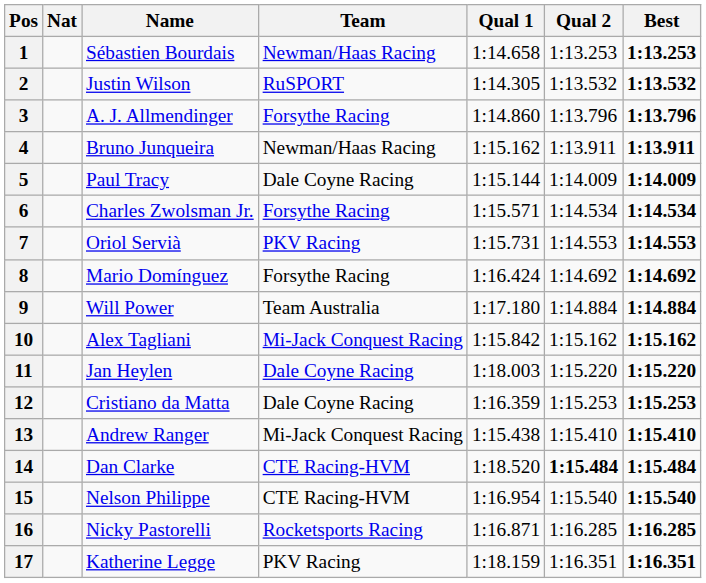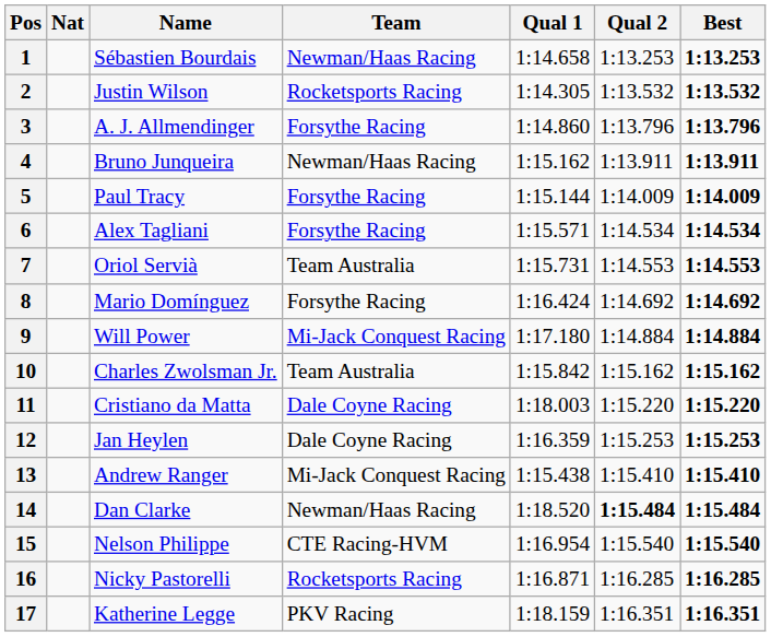 <table class="wikitable" style="font-size: 95%;">
 <tr>
 <th>Pos</th>
 <th>Nat</th>
 <th>Name</th>
 <th>Team</th>
 <th>Qual 1</th>
 <th>Qual 2</th>
 <th>Best</th>
 </tr>
 <tr>
 <th>1</th>
 <td></td>
 <td><a href='#'>Sébastien Bourdais</a></td>
 <td><a href='#'>Newman/Haas Racing</a></td>
 <td>1:14.658</td>
 <td>1:13.253</td>
 <td><strong>1:13.253</strong></td>
 </tr>
 <tr>
 <th>2</th>
 <td></td>
 <td><a href='#'>Justin Wilson</a></td>
-<td><a href='#'>RuSPORT</a></td>
+<td><a href='#'>Rocketsports Racing</a></td>
 <td>1:14.305</td>
 <td>1:13.532</td>
 <td><strong>1:13.532</strong></td>
 </tr>
 <tr>
 <th>3</th>
 <td></td>
 <td><a href='#'>A. J. Allmendinger</a></td>
 <td><a href='#'>Forsythe Racing</a></td>
 <td>1:14.860</td>
 <td>1:13.796</td>
 <td><strong>1:13.796</strong></td>
 </tr>
 <tr>
 <th>4</th>
 <td></td>
 <td><a href='#'>Bruno Junqueira</a></td>
 <td>Newman/Haas Racing</td>
 <td>1:15.162</td>
 <td>1:13.911</td>
 <td><strong>1:13.911</strong></td>
 </tr>
 <tr>
 <th>5</th>
 <td></td>
 <td><a href='#'>Paul Tracy</a></td>
-<td>Dale Coyne Racing</td>
+<td><a href='#'>Forsythe Racing</a></td>
 <td>1:15.144</td>
 <td>1:14.009</td>
 <td><strong>1:14.009</strong></td>
 </tr>
 <tr>
 <th>6</th>
 <td></td>
-<td><a href='#'>Charles Zwolsman Jr.</a></td>
+<td><a href='#'>Alex Tagliani</a></td>
 <td><a href='#'>Forsythe Racing</a></td>
 <td>1:15.571</td>
 <td>1:14.534</td>
 <td><strong>1:14.534</strong></td>
 </tr>
 <tr>
 <th>7</th>
 <td></td>
 <td><a href='#'>Oriol Servià</a></td>
-<td><a href='#'>PKV Racing</a></td>
+<td>Team Australia</td>
 <td>1:15.731</td>
 <td>1:14.553</td>
 <td><strong>1:14.553</strong></td>
 </tr>
 <tr>
 <th>8</th>
 <td></td>
 <td><a href='#'>Mario Domínguez</a></td>
 <td>Forsythe Racing</td>
 <td>1:16.424</td>
 <td>1:14.692</td>
 <td><strong>1:14.692</strong></td>
 </tr>
 <tr>
 <th>9</th>
 <td></td>
 <td><a href='#'>Will Power</a></td>
-<td>Team Australia</td>
+<td><a href='#'>Mi-Jack Conquest Racing</a></td>
 <td>1:17.180</td>
 <td>1:14.884</td>
 <td><strong>1:14.884</strong></td>
 </tr>
 <tr>
 <th>10</th>
 <td></td>
-<td><a href='#'>Alex Tagliani</a></td>
-<td><a href='#'>Mi-Jack Conquest Racing</a></td>
+<td><a href='#'>Charles Zwolsman Jr.</a></td>
+<td>Team Australia</td>
 <td>1:15.842</td>
 <td>1:15.162</td>
 <td><strong>1:15.162</strong></td>
 </tr>
 <tr>
 <th>11</th>
 <td></td>
-<td><a href='#'>Jan Heylen</a></td>
+<td><a href='#'>Cristiano da Matta</a></td>
 <td><a href='#'>Dale Coyne Racing</a></td>
 <td>1:18.003</td>
 <td>1:15.220</td>
 <td><strong>1:15.220</strong></td>
 </tr>
 <tr>
 <th>12</th>
 <td></td>
-<td><a href='#'>Cristiano da Matta</a></td>
+<td><a href='#'>Jan Heylen</a></td>
 <td>Dale Coyne Racing</td>
 <td>1:16.359</td>
 <td>1:15.253</td>
 <td><strong>1:15.253</strong></td>
 </tr>
 <tr>
 <th>13</th>
 <td></td>
 <td><a href='#'>Andrew Ranger</a></td>
 <td>Mi-Jack Conquest Racing</td>
 <td>1:15.438</td>
 <td>1:15.410</td>
 <td><strong>1:15.410</strong></td>
 </tr>
 <tr>
 <th>14</th>
 <td></td>
 <td><a href='#'>Dan Clarke</a></td>
-<td><a href='#'>CTE Racing-HVM</a></td>
+<td>Newman/Haas Racing</td>
 <td>1:18.520</td>
 <td><strong>1:15.484</strong></td>
 <td><strong>1:15.484</strong></td>
 </tr>
 <tr>
 <th>15</th>
 <td></td>
 <td><a href='#'>Nelson Philippe</a></td>
 <td>CTE Racing-HVM</td>
 <td>1:16.954</td>
 <td>1:15.540</td>
 <td><strong>1:15.540</strong></td>
 </tr>
 <tr>
 <th>16</th>
 <td></td>
 <td><a href='#'>Nicky Pastorelli</a></td>
 <td><a href='#'>Rocketsports Racing</a></td>
 <td>1:16.871</td>
 <td>1:16.285</td>
 <td><strong>1:16.285</strong></td>
 </tr>
 <tr>
 <th>17</th>
 <td></td>
 <td><a href='#'>Katherine Legge</a></td>
 <td>PKV Racing</td>
 <td>1:18.159</td>
 <td>1:16.351</td>
 <td><strong>1:16.351</strong></td>
 </tr>
 </table>
